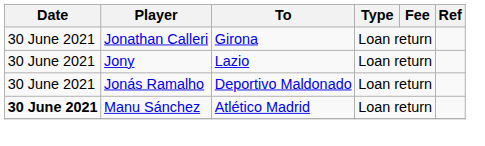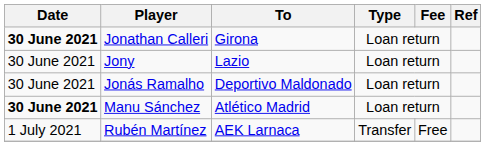 <table class="wikitable">
 <tr>
 <th>Date</th>
 <th>Player</th>
 <th>To</th>
 <th>Type</th>
 <th>Fee</th>
 <th>Ref</th>
 </tr>
 <tr>
-<td>30 June 2021</td>
+<td><strong>30 June 2021</strong></td>
 <td> <a href='#'>Jonathan Calleri</a></td>
 <td><a href='#'>Girona</a></td>
 <td align=center colspan=2>Loan return</td>
 <td align=center></td>
 </tr>
 <tr>
 <td>30 June 2021</td>
 <td> <a href='#'>Jony</a></td>
 <td> <a href='#'>Lazio</a></td>
 <td align=center colspan=2>Loan return</td>
 <td align=center></td>
 </tr>
 <tr>
 <td>30 June 2021</td>
 <td> <a href='#'>Jonás Ramalho</a></td>
 <td> <a href='#'>Deportivo Maldonado</a></td>
 <td align=center colspan=2>Loan return</td>
 <td align=center></td>
 </tr>
 <tr>
 <td><strong>30 June 2021</strong></td>
 <td> <a href='#'>Manu Sánchez</a></td>
 <td><a href='#'>Atlético Madrid</a></td>
 <td align=center colspan=2>Loan return</td>
 <td align=center></td>
 </tr>
 <tr>
+<td>1 July 2021</td>
+<td> <a href='#'>Rubén Martínez</a></td>
+<td> <a href='#'>AEK Larnaca</a></td>
+<td align=center>Transfer</td>
+<td align=center>Free</td>
+<td align=center></td>
+</tr>
+<tr>
 </tr>
 </table>
